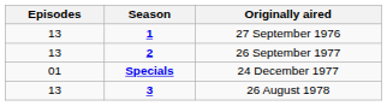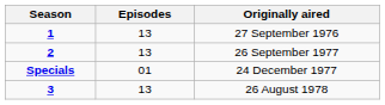 <table class="wikitable" width="40%">
 <tr>
+<th>Season</th>
 <th>Episodes</th>
-<th>Season</th>
 <th>Originally aired</th>
 </tr>
 <tr>
+<td align="center"><strong><a href='#'>1</a></strong></td>
 <td align="center">13</td>
-<td align="center"><strong><a href='#'>1</a></strong></td>
 <td align="center">27 September 1976</td>
 </tr>
 <tr>
+<td align="center"><strong><a href='#'>2</a></strong></td>
 <td align="center">13</td>
-<td align="center"><strong><a href='#'>2</a></strong></td>
 <td align="center">26 September 1977</td>
 </tr>
 <tr>
+<td align="center"><strong><a href='#'>Specials</a></strong></td>
 <td align="center">01</td>
-<td align="center"><strong><a href='#'>Specials</a></strong></td>
 <td align="center">24 December 1977</td>
 </tr>
 <tr>
+<td align="center"><strong><a href='#'>3</a></strong></td>
 <td align="center">13</td>
-<td align="center"><strong><a href='#'>3</a></strong></td>
 <td align="center">26 August 1978</td>
 </tr>
 </table>
